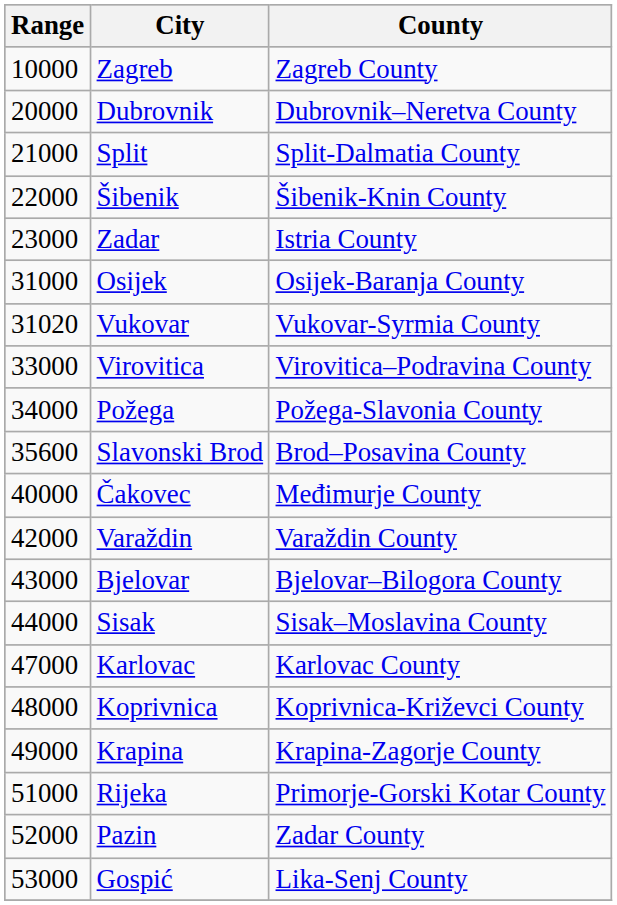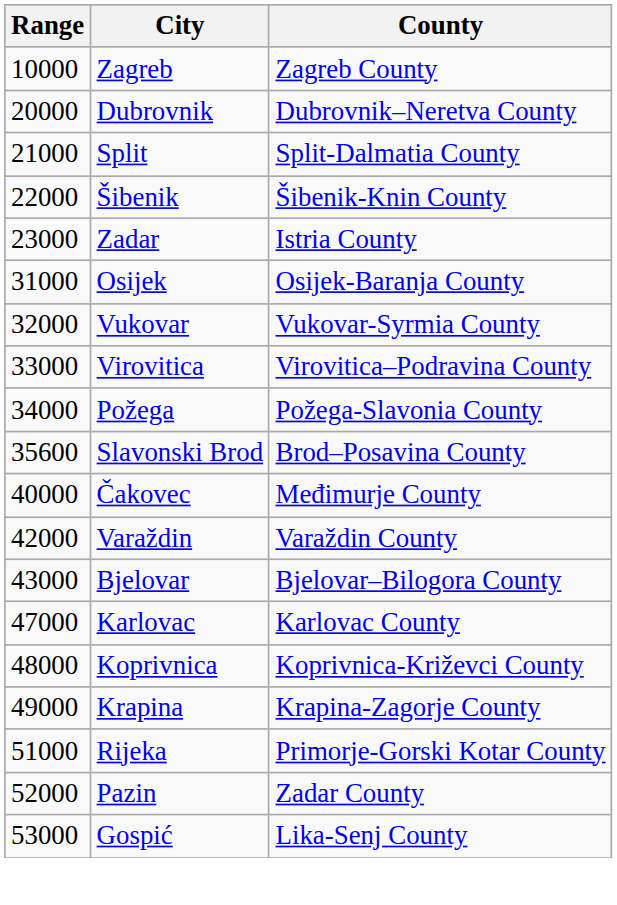 <table class="wikitable sortable">
 <tr>
 <th>Range</th>
 <th>City</th>
 <th>County</th>
 </tr>
 <tr>
 <td>10000</td>
 <td><a href='#'>Zagreb</a></td>
 <td><a href='#'>Zagreb County</a></td>
 </tr>
 <tr>
 <td>20000</td>
 <td><a href='#'>Dubrovnik</a></td>
 <td><a href='#'>Dubrovnik–Neretva County</a></td>
 </tr>
 <tr>
 <td>21000</td>
 <td><a href='#'>Split</a></td>
 <td><a href='#'>Split-Dalmatia County</a></td>
 </tr>
 <tr>
 <td>22000</td>
 <td><a href='#'>Šibenik</a></td>
 <td><a href='#'>Šibenik-Knin County</a></td>
 </tr>
 <tr>
 <td>23000</td>
 <td><a href='#'>Zadar</a></td>
 <td><a href='#'>Istria County</a></td>
 </tr>
 <tr>
 <td>31000</td>
 <td><a href='#'>Osijek</a></td>
 <td><a href='#'>Osijek-Baranja County</a></td>
 </tr>
 <tr>
-<td>31020</td>
+<td>32000</td>
 <td><a href='#'>Vukovar</a></td>
 <td><a href='#'>Vukovar-Syrmia County</a></td>
 </tr>
 <tr>
 <td>33000</td>
 <td><a href='#'>Virovitica</a></td>
 <td><a href='#'>Virovitica–Podravina County</a></td>
 </tr>
 <tr>
 <td>34000</td>
 <td><a href='#'>Požega</a></td>
 <td><a href='#'>Požega-Slavonia County</a></td>
 </tr>
 <tr>
 <td>35600</td>
 <td><a href='#'>Slavonski Brod</a></td>
 <td><a href='#'>Brod–Posavina County</a></td>
 </tr>
 <tr>
 <td>40000</td>
 <td><a href='#'>Čakovec</a></td>
 <td><a href='#'>Međimurje County</a></td>
 </tr>
 <tr>
 <td>42000</td>
 <td><a href='#'>Varaždin</a></td>
 <td><a href='#'>Varaždin County</a></td>
 </tr>
 <tr>
 <td>43000</td>
 <td><a href='#'>Bjelovar</a></td>
 <td><a href='#'>Bjelovar–Bilogora County</a></td>
 </tr>
 <tr>
-<td>44000</td>
-<td><a href='#'>Sisak</a></td>
-<td><a href='#'>Sisak–Moslavina County</a></td>
-</tr>
-<tr>
 <td>47000</td>
 <td><a href='#'>Karlovac</a></td>
 <td><a href='#'>Karlovac County</a></td>
 </tr>
 <tr>
 <td>48000</td>
 <td><a href='#'>Koprivnica</a></td>
 <td><a href='#'>Koprivnica-Križevci County</a></td>
 </tr>
 <tr>
 <td>49000</td>
 <td><a href='#'>Krapina</a></td>
 <td><a href='#'>Krapina-Zagorje County</a></td>
 </tr>
 <tr>
 <td>51000</td>
 <td><a href='#'>Rijeka</a></td>
 <td><a href='#'>Primorje-Gorski Kotar County</a></td>
 </tr>
 <tr>
 <td>52000</td>
 <td><a href='#'>Pazin</a></td>
 <td><a href='#'>Zadar County</a></td>
 </tr>
 <tr>
 <td>53000</td>
 <td><a href='#'>Gospić</a></td>
 <td><a href='#'>Lika-Senj County</a></td>
 </tr>
 <tr>
 </tr>
 </table>
